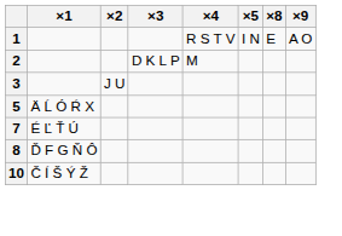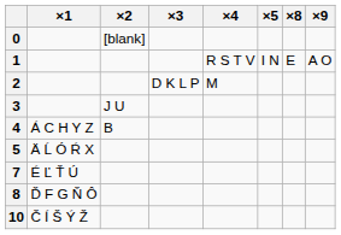 <table class="wikitable floatright">
 <tr>
 <th></th>
 <th>×1</th>
 <th>×2</th>
 <th>×3</th>
 <th>×4</th>
 <th>×5</th>
 <th>×8</th>
 <th>×9</th>
+</tr>
+<tr>
+<th>0</th>
+<td></td>
+<td>[blank]</td>
+<td></td>
+<td></td>
+<td></td>
+<td></td>
+<td></td>
 </tr>
 <tr>
 <th>1</th>
 <td></td>
 <td></td>
 <td></td>
 <td>R S T V</td>
 <td>I N</td>
 <td>E</td>
 <td>A O</td>
 </tr>
 <tr>
 <th>2</th>
 <td></td>
 <td></td>
 <td>D K L P</td>
 <td>M</td>
 <td></td>
 <td></td>
 <td></td>
 </tr>
 <tr>
 <th>3</th>
 <td></td>
 <td>J U</td>
+<td></td>
+<td></td>
+<td></td>
+<td></td>
+<td></td>
+</tr>
+<tr>
+<th>4</th>
+<td>Á C H Y Z</td>
+<td>B</td>
 <td></td>
 <td></td>
 <td></td>
 <td></td>
 <td></td>
 </tr>
 <tr>
 <th>5</th>
 <td>Ä Ĺ Ó Ŕ X</td>
 <td></td>
 <td></td>
 <td></td>
 <td></td>
 <td></td>
 <td></td>
 </tr>
 <tr>
 <th>7</th>
 <td>É Ľ Ť Ú</td>
 <td></td>
 <td></td>
 <td></td>
 <td></td>
 <td></td>
 <td></td>
 </tr>
 <tr>
 <th>8</th>
 <td>Ď F G Ň Ô</td>
 <td></td>
 <td></td>
 <td></td>
 <td></td>
 <td></td>
 <td></td>
 </tr>
 <tr>
 <th>10</th>
 <td>Č Í Š Ý Ž</td>
 <td></td>
 <td></td>
 <td></td>
 <td></td>
 <td></td>
 <td></td>
 </tr>
 </table>
